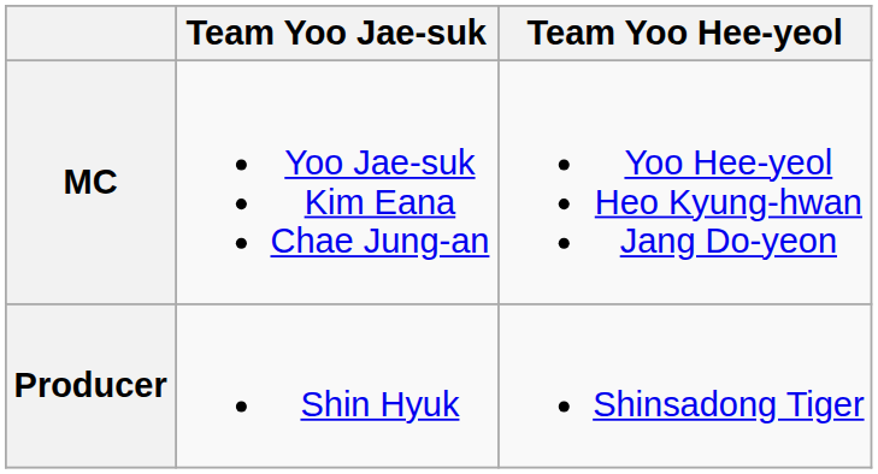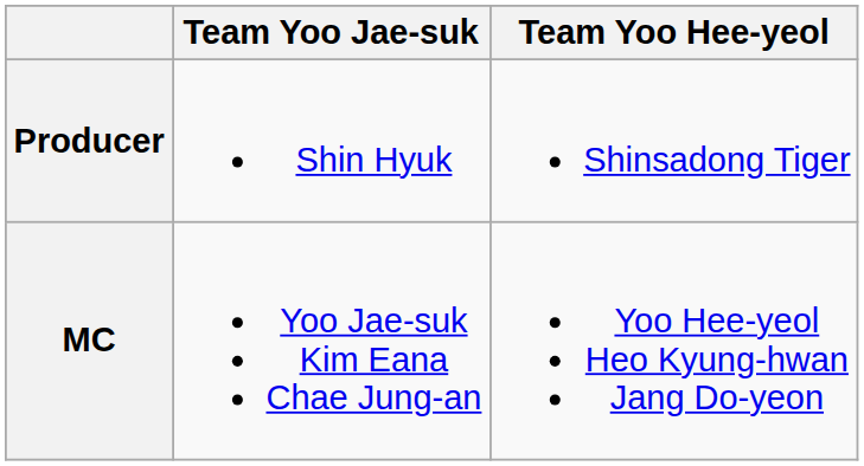 <table class="wikitable collapsible collapsed" style="text-align:center;">
 <tr>
 <th></th>
 <th>Team Yoo Jae-suk</th>
 <th>Team Yoo Hee-yeol</th>
 </tr>
 <tr>
+<th>Producer</th>
+<td><br><ul><li><a href='#'>Shin Hyuk</a></li></ul></td>
+<td><br><ul><li><a href='#'>Shinsadong Tiger</a></li></ul></td>
+</tr>
+<tr>
 <th>MC</th>
 <td><br><ul><li><a href='#'>Yoo Jae-suk</a></li><li><a href='#'>Kim Eana</a></li><li><a href='#'>Chae Jung-an</a></li></ul></td>
 <td><br><ul><li><a href='#'>Yoo Hee-yeol</a></li><li><a href='#'>Heo Kyung-hwan</a></li><li><a href='#'>Jang Do-yeon</a></li></ul></td>
 </tr>
-<tr>
-<th>Producer</th>
-<td><br><ul><li><a href='#'>Shin Hyuk</a></li></ul></td>
-<td><br><ul><li><a href='#'>Shinsadong Tiger</a></li></ul></td>
-</tr>
 </table>
